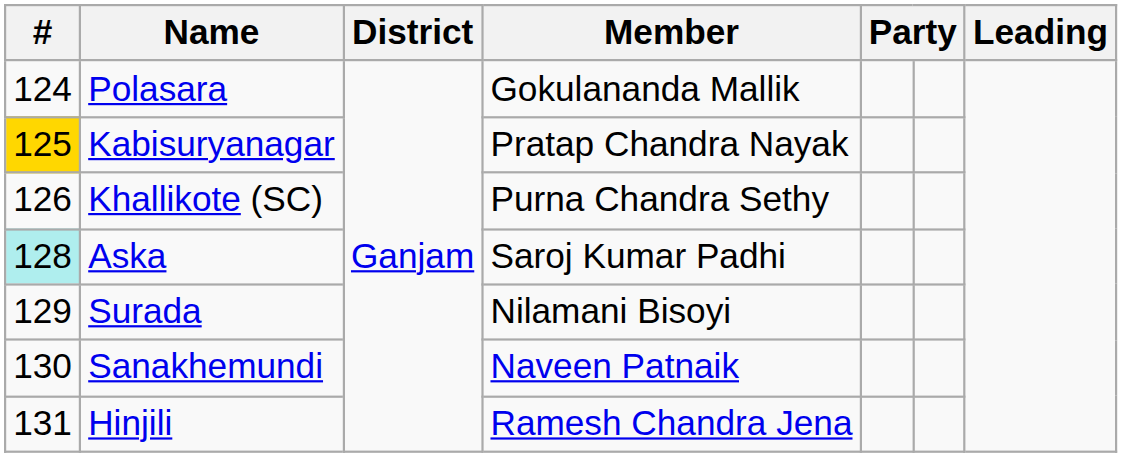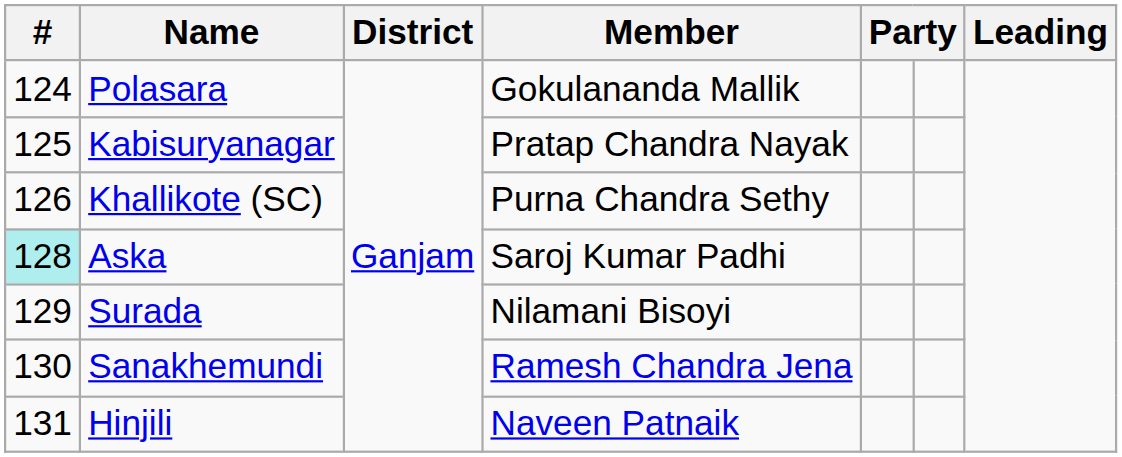 <table class="wikitable sortable">
 <tr>
 <th>#</th>
 <th>Name</th>
 <th>District</th>
 <th>Member</th>
 <th colspan="2">Party</th>
 <th colspan="2">Leading<br></th>
 </tr>
 <tr>
 <td>124</td>
 <td><a href='#'>Polasara</a></td>
 <td rowspan="7"><a href='#'>Ganjam</a></td>
 <td>Gokulananda Mallik</td>
 <td></td>
 <td></td>
 </tr>
 <tr>
-<td style="background: gold;">125</td>
+<td>125</td>
 <td><a href='#'>Kabisuryanagar</a></td>
 <td>Pratap Chandra Nayak</td>
 <td></td>
 <td></td>
 </tr>
 <tr>
 <td>126</td>
 <td><a href='#'>Khallikote</a> (SC)</td>
 <td>Purna Chandra Sethy</td>
 <td></td>
 <td></td>
 </tr>
 <tr>
 <td style="background: paleturquoise;">128</td>
 <td><a href='#'>Aska</a></td>
 <td>Saroj Kumar Padhi</td>
 <td></td>
 <td></td>
 </tr>
 <tr>
 <td>129</td>
 <td><a href='#'>Surada</a></td>
 <td>Nilamani Bisoyi</td>
 <td></td>
 <td></td>
 </tr>
 <tr>
 <td>130</td>
 <td><a href='#'>Sanakhemundi</a></td>
-<td><a href='#'>Naveen Patnaik</a></td>
+<td><a href='#'>Ramesh Chandra Jena</a></td>
 <td></td>
 <td></td>
 </tr>
 <tr>
 <td>131</td>
 <td><a href='#'>Hinjili</a></td>
-<td><a href='#'>Ramesh Chandra Jena</a></td>
+<td><a href='#'>Naveen Patnaik</a></td>
 <td></td>
 <td></td>
 </tr>
 </table>
